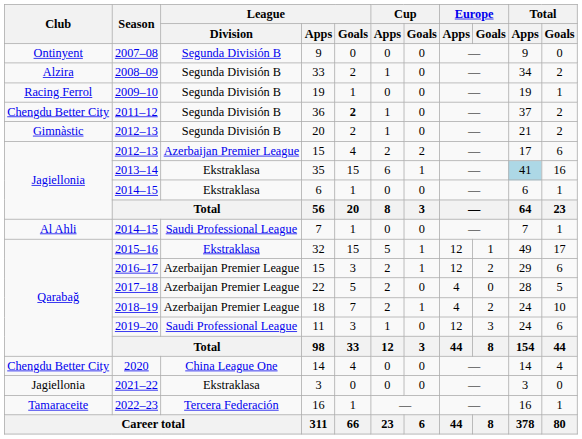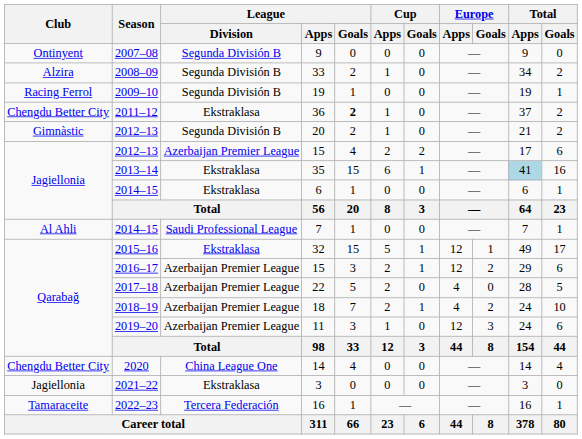 <table class="wikitable" style="text-align: center;">
 <tr>
 <th rowspan="2">Club</th>
 <th rowspan="2">Season</th>
 <th colspan="3">League</th>
 <th colspan="2">Cup</th>
 <th colspan="2"><a href='#'>Europe</a></th>
 <th colspan="2">Total</th>
 </tr>
 <tr>
 <th>Division</th>
 <th>Apps</th>
 <th>Goals</th>
 <th>Apps</th>
 <th>Goals</th>
 <th>Apps</th>
 <th>Goals</th>
 <th>Apps</th>
 <th>Goals</th>
 </tr>
 <tr>
 <td rowspan="1"><a href='#'>Ontinyent</a></td>
 <td><a href='#'>2007–08</a></td>
 <td><a href='#'>Segunda División B</a></td>
 <td>9</td>
 <td>0</td>
 <td>0</td>
 <td>0</td>
 <td colspan="2">—</td>
 <td>9</td>
 <td>0</td>
 </tr>
 <tr>
 <td rowspan="1"><a href='#'>Alzira</a></td>
 <td><a href='#'>2008–09</a></td>
 <td>Segunda División B</td>
 <td>33</td>
 <td>2</td>
 <td>1</td>
 <td>0</td>
 <td colspan="2">—</td>
 <td>34</td>
 <td>2</td>
 </tr>
 <tr>
 <td rowspan="1"><a href='#'>Racing Ferrol</a></td>
 <td><a href='#'>2009–10</a></td>
 <td>Segunda División B</td>
 <td>19</td>
 <td>1</td>
 <td>0</td>
 <td>0</td>
 <td colspan="2">—</td>
 <td>19</td>
 <td>1</td>
 </tr>
 <tr>
 <td><a href='#'>Chengdu Better City</a></td>
 <td><a href='#'>2011–12</a></td>
-<td>Segunda División B</td>
+<td>Ekstraklasa</td>
 <td>36</td>
 <td><strong>2</strong></td>
 <td>1</td>
 <td>0</td>
 <td colspan="2">—</td>
 <td>37</td>
 <td>2</td>
 </tr>
 <tr>
 <td rowspan="1"><a href='#'>Gimnàstic</a></td>
 <td><a href='#'>2012–13</a></td>
 <td>Segunda División B</td>
 <td>20</td>
 <td>2</td>
 <td>1</td>
 <td>0</td>
 <td colspan="2">—</td>
 <td>21</td>
 <td>2</td>
 </tr>
 <tr>
 <td rowspan="4"><a href='#'>Jagiellonia</a></td>
 <td><a href='#'>2012–13</a></td>
 <td><a href='#'>Azerbaijan Premier League</a></td>
 <td>15</td>
 <td>4</td>
 <td>2</td>
 <td>2</td>
 <td colspan="2">—</td>
 <td>17</td>
 <td>6</td>
 </tr>
 <tr>
 <td><a href='#'>2013–14</a></td>
 <td>Ekstraklasa</td>
 <td>35</td>
 <td>15</td>
 <td>6</td>
 <td>1</td>
 <td colspan="2">—</td>
 <td style="background: lightblue;">41</td>
 <td>16</td>
 </tr>
 <tr>
 <td><a href='#'>2014–15</a></td>
 <td>Ekstraklasa</td>
 <td>6</td>
 <td>1</td>
 <td>0</td>
 <td>0</td>
 <td colspan="2">—</td>
 <td>6</td>
 <td>1</td>
 </tr>
 <tr>
 <th colspan="2">Total</th>
 <th>56</th>
 <th>20</th>
 <th>8</th>
 <th>3</th>
 <th colspan="2">—</th>
 <th>64</th>
 <th>23</th>
 </tr>
 <tr>
 <td rowspan="1"><a href='#'>Al Ahli</a></td>
 <td><a href='#'>2014–15</a></td>
 <td><a href='#'>Saudi Professional League</a></td>
 <td>7</td>
 <td>1</td>
 <td>0</td>
 <td>0</td>
 <td colspan="2">—</td>
 <td>7</td>
 <td>1</td>
 </tr>
 <tr>
 <td rowspan="6"><a href='#'>Qarabağ</a></td>
 <td><a href='#'>2015–16</a></td>
 <td><a href='#'>Ekstraklasa</a></td>
 <td>32</td>
 <td>15</td>
 <td>5</td>
 <td>1</td>
 <td>12</td>
 <td>1</td>
 <td>49</td>
 <td>17</td>
 </tr>
 <tr>
 <td><a href='#'>2016–17</a></td>
 <td>Azerbaijan Premier League</td>
 <td>15</td>
 <td>3</td>
 <td>2</td>
 <td>1</td>
 <td>12</td>
 <td>2</td>
 <td>29</td>
 <td>6</td>
 </tr>
 <tr>
 <td><a href='#'>2017–18</a></td>
 <td>Azerbaijan Premier League</td>
 <td>22</td>
 <td>5</td>
 <td>2</td>
 <td>0</td>
 <td>4</td>
 <td>0</td>
 <td>28</td>
 <td>5</td>
 </tr>
 <tr>
 <td><a href='#'>2018–19</a></td>
 <td>Azerbaijan Premier League</td>
 <td>18</td>
 <td>7</td>
 <td>2</td>
 <td>1</td>
 <td>4</td>
 <td>2</td>
 <td>24</td>
 <td>10</td>
 </tr>
 <tr>
 <td><a href='#'>2019–20</a></td>
-<td><a href='#'>Saudi Professional League</a></td>
+<td>Azerbaijan Premier League</td>
 <td>11</td>
 <td>3</td>
 <td>1</td>
 <td>0</td>
 <td>12</td>
 <td>3</td>
 <td>24</td>
 <td>6</td>
 </tr>
 <tr>
 <th colspan="2">Total</th>
 <th>98</th>
 <th>33</th>
 <th>12</th>
 <th>3</th>
 <th>44</th>
 <th>8</th>
 <th>154</th>
 <th>44</th>
 </tr>
 <tr>
 <td><a href='#'>Chengdu Better City</a></td>
 <td><a href='#'>2020</a></td>
 <td><a href='#'>China League One</a></td>
 <td>14</td>
 <td>4</td>
 <td>0</td>
 <td>0</td>
 <td colspan="2">—</td>
 <td>14</td>
 <td>4</td>
 </tr>
 <tr>
 <td>Jagiellonia</td>
 <td><a href='#'>2021–22</a></td>
 <td>Ekstraklasa</td>
 <td>3</td>
 <td>0</td>
 <td>0</td>
 <td>0</td>
 <td colspan="2">—</td>
 <td>3</td>
 <td>0</td>
 </tr>
 <tr>
 <td><a href='#'>Tamaraceite</a></td>
 <td><a href='#'>2022–23</a></td>
 <td><a href='#'>Tercera Federación</a></td>
 <td>16</td>
 <td>1</td>
 <td colspan="2">—</td>
 <td colspan="2">—</td>
 <td>16</td>
 <td>1</td>
 </tr>
 <tr>
 <th colspan="3">Career total</th>
 <th>311</th>
 <th>66</th>
 <th>23</th>
 <th>6</th>
 <th>44</th>
 <th>8</th>
 <th>378</th>
 <th>80</th>
 </tr>
 </table>
